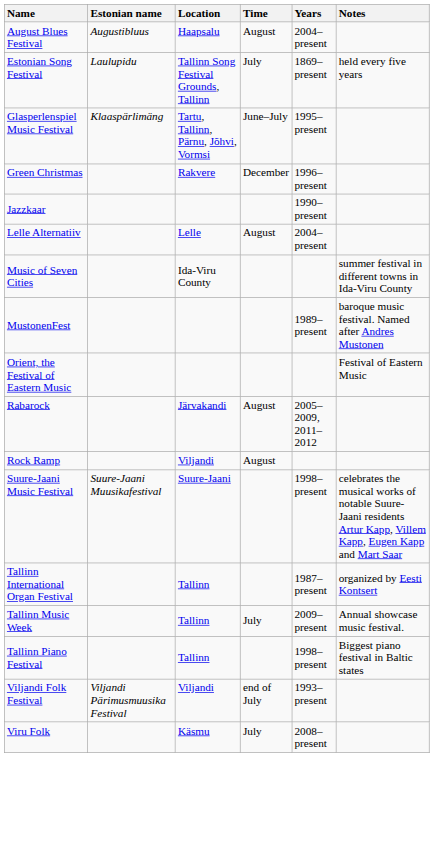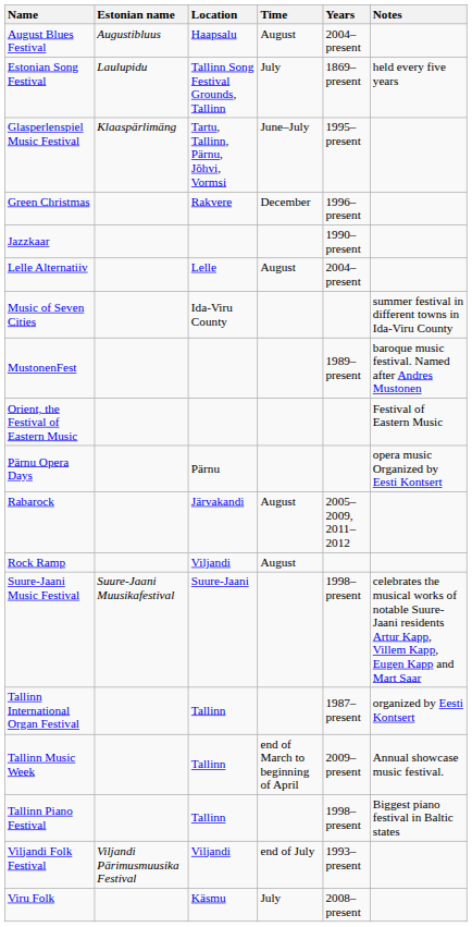 <table class="wikitable sortable">
 <tr valign=baseline>
 <th style="text-align:left; white-space:nowrap;">Name</th>
 <th style="text-align:left;">Estonian name</th>
 <th style="text-align:left;">Location</th>
 <th style="text-align:left;">Time</th>
 <th style="text-align:left;">Years</th>
 <th style="text-align:left;">Notes</th>
 </tr>
 <tr valign=top>
 <td><a href='#'>August Blues Festival</a></td>
 <td><em>Augustibluus</em></td>
 <td><a href='#'>Haapsalu</a></td>
 <td>August</td>
 <td>2004–present</td>
 <td></td>
 </tr>
 <tr valign=top>
 <td><a href='#'>Estonian Song Festival</a></td>
 <td><em>Laulupidu</em></td>
 <td><a href='#'>Tallinn Song Festival Grounds</a>, <a href='#'>Tallinn</a></td>
 <td>July</td>
 <td>1869–present</td>
 <td>held every five years</td>
 </tr>
 <tr valign=top>
 <td><a href='#'>Glasperlenspiel Music Festival</a></td>
 <td><em>Klaaspärlimäng</em></td>
 <td><a href='#'>Tartu</a>, <a href='#'>Tallinn</a>, <a href='#'>Pärnu</a>, <a href='#'>Jõhvi</a>, <a href='#'>Vormsi</a></td>
 <td>June–July</td>
 <td>1995–present</td>
 <td></td>
 </tr>
 <tr valign=top>
 <td><a href='#'>Green Christmas</a></td>
 <td></td>
 <td><a href='#'>Rakvere</a></td>
 <td>December</td>
 <td>1996–present</td>
 <td></td>
 </tr>
 <tr>
 <td><a href='#'>Jazzkaar</a></td>
 <td></td>
 <td></td>
 <td></td>
 <td>1990–present</td>
 <td></td>
 </tr>
 <tr valign="top">
 <td><a href='#'>Lelle Alternatiiv</a></td>
 <td></td>
 <td><a href='#'>Lelle</a></td>
 <td>August</td>
 <td>2004–present</td>
 <td></td>
 </tr>
 <tr>
 <td><a href='#'>Music of Seven Cities</a></td>
 <td></td>
 <td>Ida-Viru County</td>
 <td></td>
 <td></td>
 <td>summer festival in different towns in Ida-Viru County</td>
 </tr>
 <tr>
 <td><a href='#'>MustonenFest</a></td>
 <td></td>
 <td></td>
 <td></td>
 <td>1989–present</td>
 <td>baroque music festival. Named after <a href='#'>Andres Mustonen</a></td>
 </tr>
 <tr valign=top>
 <td><a href='#'>Orient, the Festival of Eastern Music</a></td>
 <td></td>
 <td></td>
 <td></td>
 <td></td>
 <td>Festival of Eastern Music</td>
 </tr>
+<tr>
+<td><a href='#'>Pärnu Opera Days</a></td>
+<td></td>
+<td>Pärnu</td>
+<td></td>
+<td></td>
+<td>opera music Organized by <a href='#'>Eesti Kontsert</a></td>
+</tr>
 <tr valign="top">
 <td><a href='#'>Rabarock</a></td>
 <td></td>
 <td><a href='#'>Järvakandi</a></td>
 <td>August</td>
 <td>2005–2009, 2011–2012</td>
 <td></td>
 </tr>
 <tr valign="top">
 <td><a href='#'>Rock Ramp</a></td>
 <td></td>
 <td><a href='#'>Viljandi</a></td>
 <td>August</td>
 <td></td>
 <td></td>
 </tr>
 <tr valign="top">
 <td><a href='#'>Suure-Jaani Music Festival</a></td>
 <td><em>Suure-Jaani Muusikafestival</em></td>
 <td><a href='#'>Suure-Jaani</a></td>
 <td></td>
 <td>1998–present</td>
 <td>celebrates the musical works of notable Suure-Jaani residents <a href='#'>Artur Kapp</a>, <a href='#'>Villem Kapp</a>, <a href='#'>Eugen Kapp</a> and <a href='#'>Mart Saar</a></td>
 </tr>
 <tr>
 <td><a href='#'>Tallinn International Organ Festival</a></td>
 <td></td>
 <td><a href='#'>Tallinn</a></td>
 <td></td>
 <td>1987–present</td>
 <td>organized by <a href='#'>Eesti Kontsert</a></td>
 </tr>
 <tr>
 <td><a href='#'>Tallinn Music Week</a></td>
 <td></td>
 <td><a href='#'>Tallinn</a></td>
-<td>July</td>
+<td>end of March to beginning of April</td>
 <td>2009–present</td>
 <td>Annual showcase music festival.</td>
 </tr>
 <tr>
 <td><a href='#'>Tallinn Piano Festival</a></td>
 <td></td>
 <td><a href='#'>Tallinn</a></td>
 <td></td>
 <td>1998–present</td>
 <td>Biggest piano festival in Baltic states</td>
 </tr>
 <tr valign=top>
 <td><a href='#'>Viljandi Folk Festival</a></td>
 <td><em>Viljandi Pärimusmuusika Festival</em></td>
 <td><a href='#'>Viljandi</a></td>
 <td>end of July</td>
 <td>1993–present</td>
 <td></td>
 </tr>
 <tr valign=top>
 <td><a href='#'>Viru Folk</a></td>
 <td></td>
 <td><a href='#'>Käsmu</a></td>
 <td>July</td>
 <td>2008–present</td>
 <td></td>
 </tr>
 </table>
